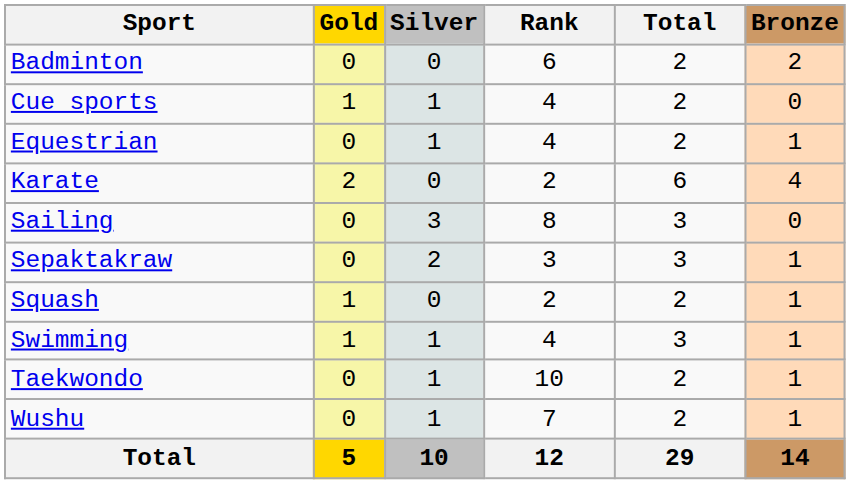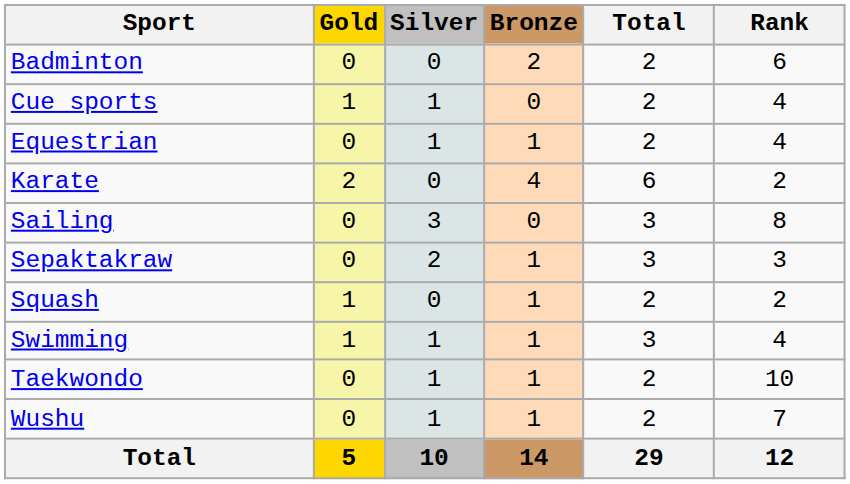 <table class="wikitable sortable" style="text-align:center; font-size:95%">
 <tr>
 <th width=150>Sport</th>
 <th style="background-color:gold; width=60;"><strong>Gold</strong></th>
 <th style="background-color:silver; width=60;"><strong>Silver</strong></th>
+<th style="background-color:#cc9966; width=60;"><strong>Bronze</strong></th>
+<th width=60>Total</th>
 <th width=60>Rank</th>
-<th width=60>Total</th>
-<th style="background-color:#cc9966; width=60;"><strong>Bronze</strong></th>
 </tr>
 <tr>
 <td align=left> <a href='#'>Badminton</a></td>
 <td bgcolor=#f7f6a8>0</td>
 <td bgcolor=#dce5e5>0</td>
+<td bgcolor=#ffdab9>2</td>
+<td>2</td>
 <td>6</td>
-<td>2</td>
-<td bgcolor=#ffdab9>2</td>
 </tr>
 <tr>
 <td align=left> <a href='#'>Cue sports</a></td>
 <td bgcolor=#f7f6a8>1</td>
 <td bgcolor=#dce5e5>1</td>
+<td bgcolor=#ffdab9>0</td>
+<td>2</td>
 <td>4</td>
-<td>2</td>
-<td bgcolor=#ffdab9>0</td>
 </tr>
 <tr>
 <td align=left> <a href='#'>Equestrian</a></td>
 <td bgcolor=#f7f6a8>0</td>
 <td bgcolor=#dce5e5>1</td>
+<td bgcolor=#ffdab9>1</td>
+<td>2</td>
 <td>4</td>
-<td>2</td>
-<td bgcolor=#ffdab9>1</td>
 </tr>
 <tr>
 <td align=left> <a href='#'>Karate</a></td>
 <td bgcolor=#f7f6a8>2</td>
 <td bgcolor=#dce5e5>0</td>
+<td bgcolor=#ffdab9>4</td>
+<td>6</td>
 <td>2</td>
-<td>6</td>
-<td bgcolor=#ffdab9>4</td>
 </tr>
 <tr>
 <td align=left> <a href='#'>Sailing</a></td>
 <td bgcolor=#f7f6a8>0</td>
 <td bgcolor=#dce5e5>3</td>
+<td bgcolor=#ffdab9>0</td>
+<td>3</td>
 <td>8</td>
-<td>3</td>
-<td bgcolor=#ffdab9>0</td>
 </tr>
 <tr>
 <td align=left> <a href='#'>Sepaktakraw</a></td>
 <td bgcolor=#f7f6a8>0</td>
 <td bgcolor=#dce5e5>2</td>
+<td bgcolor=#ffdab9>1</td>
 <td>3</td>
 <td>3</td>
-<td bgcolor=#ffdab9>1</td>
 </tr>
 <tr>
 <td align=left> <a href='#'>Squash</a></td>
 <td bgcolor=#f7f6a8>1</td>
 <td bgcolor=#dce5e5>0</td>
+<td bgcolor=#ffdab9>1</td>
 <td>2</td>
 <td>2</td>
-<td bgcolor=#ffdab9>1</td>
 </tr>
 <tr>
 <td align=left> <a href='#'>Swimming</a></td>
 <td bgcolor=#f7f6a8>1</td>
 <td bgcolor=#dce5e5>1</td>
+<td bgcolor=#ffdab9>1</td>
+<td>3</td>
 <td>4</td>
-<td>3</td>
-<td bgcolor=#ffdab9>1</td>
 </tr>
 <tr>
 <td align=left> <a href='#'>Taekwondo</a></td>
 <td bgcolor=#f7f6a8>0</td>
 <td bgcolor=#dce5e5>1</td>
+<td bgcolor=#ffdab9>1</td>
+<td>2</td>
 <td>10</td>
-<td>2</td>
-<td bgcolor=#ffdab9>1</td>
 </tr>
 <tr>
 <td align=left> <a href='#'>Wushu</a></td>
 <td bgcolor=#f7f6a8>0</td>
 <td bgcolor=#dce5e5>1</td>
+<td bgcolor=#ffdab9>1</td>
+<td>2</td>
 <td>7</td>
-<td>2</td>
-<td bgcolor=#ffdab9>1</td>
 </tr>
 <tr>
 <th>Total</th>
 <th style="background-color:gold; width=60;">5</th>
 <th style="background-color:silver; width=60;">10</th>
+<th style="background-color:#cc9966; width=60;">14</th>
+<th>29</th>
 <th>12</th>
-<th>29</th>
-<th style="background-color:#cc9966; width=60;">14</th>
 </tr>
 </table>
